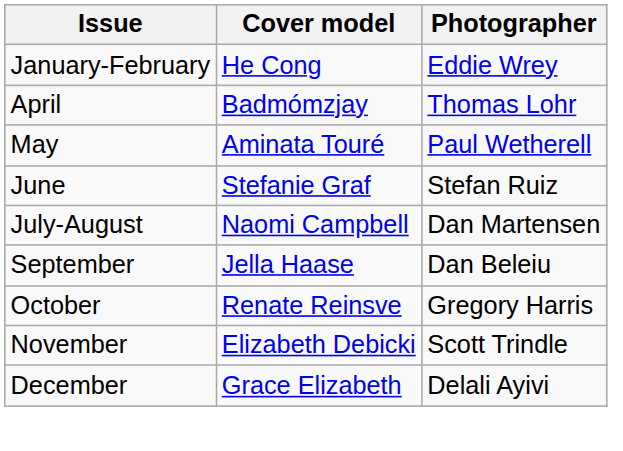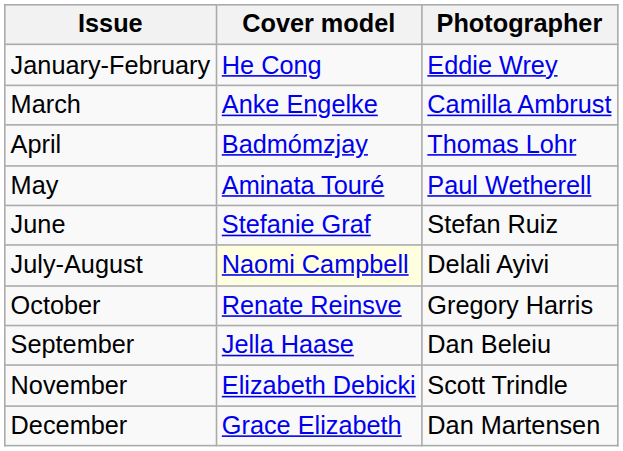 <table class="sortable wikitable">
 <tr>
 <th>Issue</th>
 <th>Cover model</th>
 <th>Photographer</th>
 </tr>
 <tr>
 <td>January-February</td>
 <td><a href='#'>He Cong</a></td>
 <td><a href='#'>Eddie Wrey</a></td>
+</tr>
+<tr>
+<td>March</td>
+<td><a href='#'>Anke Engelke</a></td>
+<td><a href='#'>Camilla Ambrust</a></td>
 </tr>
 <tr>
 <td>April</td>
 <td><a href='#'>Badmómzjay</a></td>
 <td><a href='#'>Thomas Lohr</a></td>
 </tr>
 <tr>
 <td>May</td>
 <td><a href='#'>Aminata Touré</a></td>
 <td><a href='#'>Paul Wetherell</a></td>
 </tr>
 <tr>
 <td>June</td>
 <td><a href='#'>Stefanie Graf</a></td>
 <td>Stefan Ruiz</td>
 </tr>
 <tr>
 <td>July-August</td>
-<td><a href='#'>Naomi Campbell</a></td>
-<td>Dan Martensen</td>
+<td style="background: lightyellow;"><a href='#'>Naomi Campbell</a></td>
+<td>Delali Ayivi</td>
+</tr>
+<tr>
+<td>October</td>
+<td><a href='#'>Renate Reinsve</a></td>
+<td>Gregory Harris</td>
 </tr>
 <tr>
 <td>September</td>
 <td><a href='#'>Jella Haase</a></td>
 <td>Dan Beleiu</td>
-</tr>
-<tr>
-<td>October</td>
-<td><a href='#'>Renate Reinsve</a></td>
-<td>Gregory Harris</td>
 </tr>
 <tr>
 <td>November</td>
 <td><a href='#'>Elizabeth Debicki</a></td>
 <td>Scott Trindle</td>
 </tr>
 <tr>
 <td>December</td>
 <td><a href='#'>Grace Elizabeth</a></td>
-<td>Delali Ayivi</td>
+<td>Dan Martensen</td>
 </tr>
 </table>
